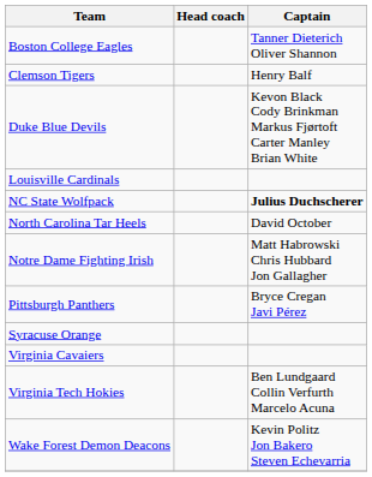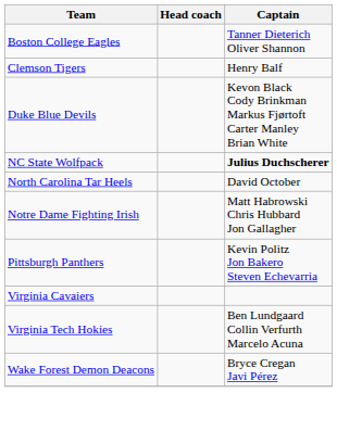 <table class="wikitable sortable" style="text-align: left;">
 <tr>
 <th>Team</th>
 <th>Head coach</th>
 <th>Captain</th>
 </tr>
 <tr>
 <td><a href='#'>Boston College Eagles</a></td>
 <td>  </td>
 <td> <a href='#'>Tanner Dieterich</a> <br>  Oliver Shannon </td>
 </tr>
 <tr>
 <td><a href='#'>Clemson Tigers</a></td>
 <td>  </td>
 <td> Henry Balf </td>
 </tr>
 <tr>
 <td><a href='#'>Duke Blue Devils</a></td>
 <td>  </td>
 <td> Kevon Black <br>  Cody Brinkman <br>  Markus Fjørtoft <br>  Carter Manley <br>  Brian White </td>
 </tr>
 <tr>
-<td><a href='#'>Louisville Cardinals</a></td>
-<td>  </td>
-<td>  </td>
-</tr>
-<tr>
 <td><a href='#'>NC State Wolfpack</a></td>
 <td>  </td>
 <td><strong> Julius Duchscherer </strong></td>
 </tr>
 <tr>
 <td><a href='#'>North Carolina Tar Heels</a></td>
 <td>  </td>
 <td> David October </td>
 </tr>
 <tr>
 <td><a href='#'>Notre Dame Fighting Irish</a></td>
 <td>  </td>
 <td> Matt Habrowski<br>  Chris Hubbard <br>  Jon Gallagher </td>
 </tr>
 <tr>
 <td><a href='#'>Pittsburgh Panthers</a></td>
 <td>  </td>
-<td> Bryce Cregan <br>  <a href='#'>Javi Pérez</a></td>
-</tr>
-<tr>
-<td><a href='#'>Syracuse Orange</a></td>
-<td>  </td>
-<td></td>
+<td> Kevin Politz <br>  <a href='#'>Jon Bakero</a> <br>  <a href='#'>Steven Echevarria</a></td>
 </tr>
 <tr>
 <td><a href='#'>Virginia Cavaiers</a></td>
 <td>  </td>
 <td></td>
 </tr>
 <tr>
 <td><a href='#'>Virginia Tech Hokies</a></td>
 <td>  </td>
 <td> Ben Lundgaard <br>  Collin Verfurth <br>  Marcelo Acuna  </td>
 </tr>
 <tr>
 <td><a href='#'>Wake Forest Demon Deacons</a></td>
 <td>  </td>
-<td> Kevin Politz <br>  <a href='#'>Jon Bakero</a> <br>  <a href='#'>Steven Echevarria</a></td>
+<td> Bryce Cregan <br>  <a href='#'>Javi Pérez</a></td>
 </tr>
 <tr>
 </tr>
 </table>
